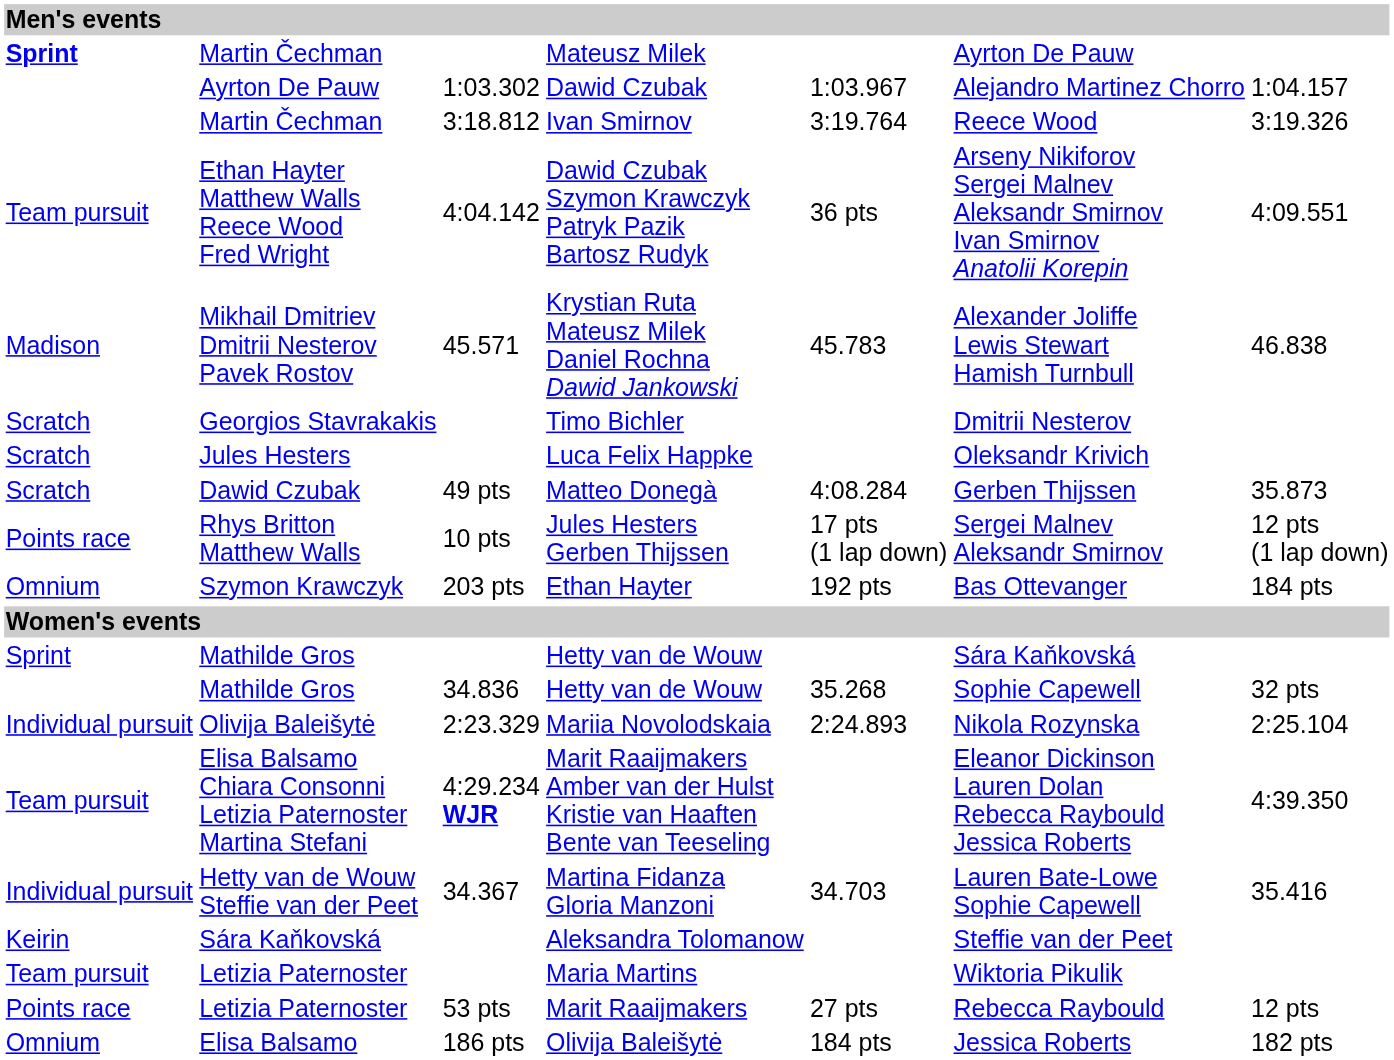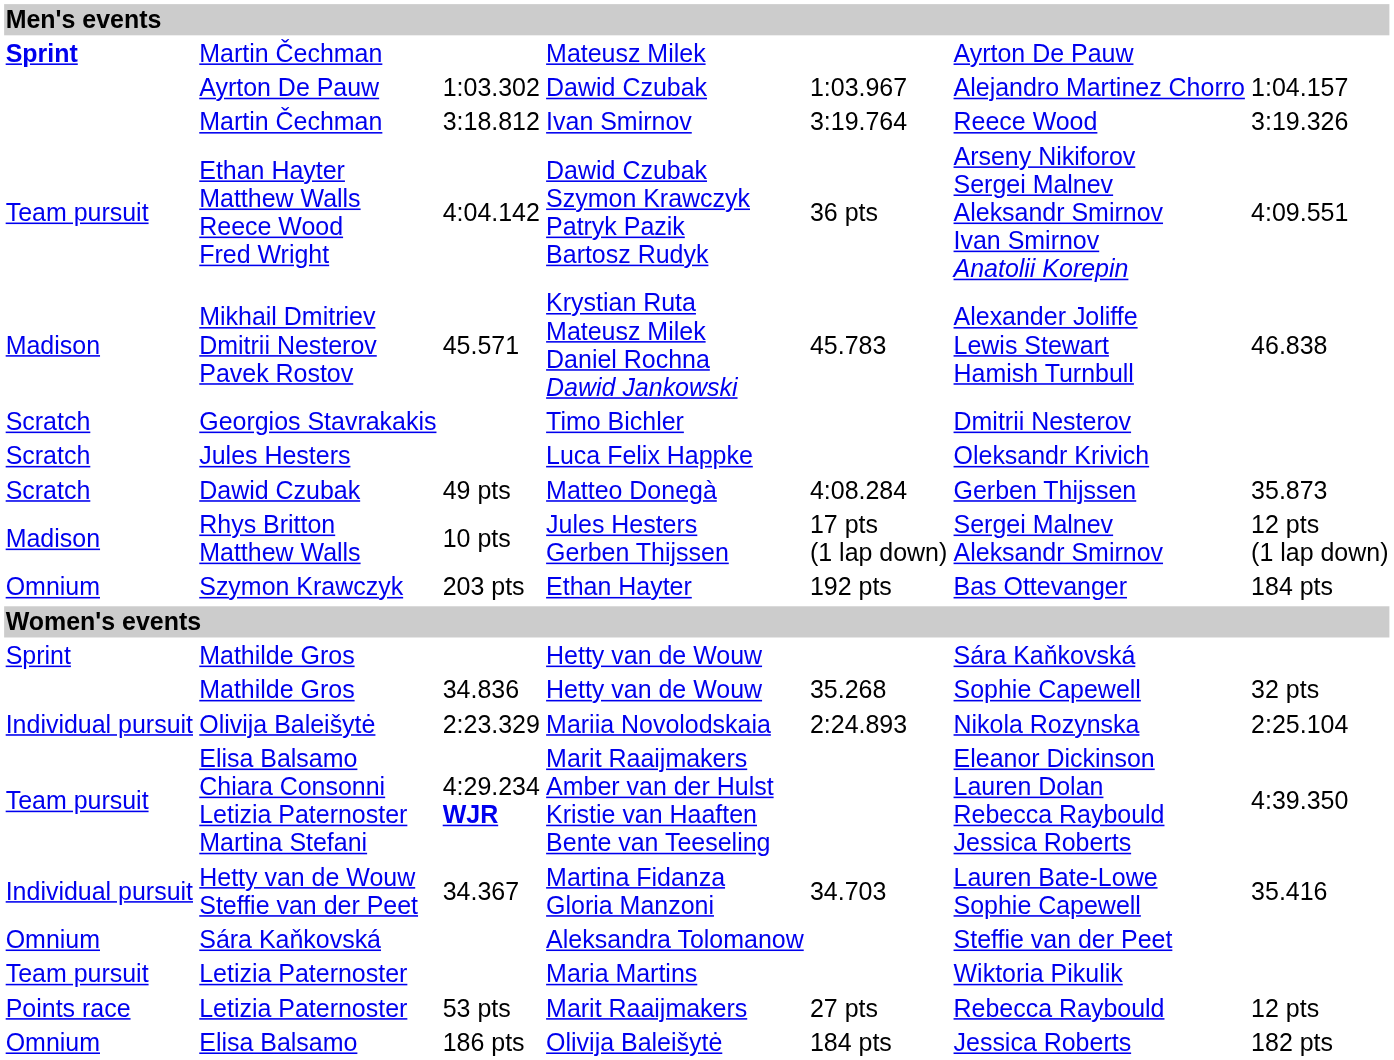 <table>
 <tr bgcolor="#cccccc">
 <td colspan=7><strong>Men's events</strong></td>
 </tr>
 <tr>
 <td><strong><a href='#'>Sprint</a></strong></td>
 <td><a href='#'>Martin Čechman</a><br><small></small></td>
 <td></td>
 <td><a href='#'>Mateusz Milek</a><br><small></small></td>
 <td></td>
 <td><a href='#'>Ayrton De Pauw</a><br><small></small></td>
 <td></td>
 </tr>
 <tr>
 <td></td>
 <td><a href='#'>Ayrton De Pauw</a><br><small></small></td>
 <td>1:03.302</td>
 <td><a href='#'>Dawid Czubak</a><br><small></small></td>
 <td>1:03.967</td>
 <td><a href='#'>Alejandro Martinez Chorro</a><br><small></small></td>
 <td>1:04.157</td>
 </tr>
 <tr>
 <td></td>
 <td><a href='#'>Martin Čechman</a><br><small></small></td>
 <td>3:18.812</td>
 <td><a href='#'>Ivan Smirnov</a><br><small></small></td>
 <td>3:19.764</td>
 <td><a href='#'>Reece Wood</a><br><small></small></td>
 <td>3:19.326</td>
 </tr>
 <tr>
 <td><a href='#'>Team pursuit</a></td>
 <td><a href='#'>Ethan Hayter</a><br><a href='#'>Matthew Walls</a><br><a href='#'>Reece Wood</a><br><a href='#'>Fred Wright</a><br><small></small></td>
 <td>4:04.142</td>
 <td><a href='#'>Dawid Czubak</a><br><a href='#'>Szymon Krawczyk</a><br><a href='#'>Patryk Pazik</a><br><a href='#'>Bartosz Rudyk</a><br><small></small></td>
 <td>36 pts</td>
 <td><a href='#'>Arseny Nikiforov</a><br><a href='#'>Sergei Malnev</a><br><a href='#'>Aleksandr Smirnov</a><br><a href='#'>Ivan Smirnov</a><br><em><a href='#'>Anatolii Korepin</a></em><br><small></small></td>
 <td>4:09.551</td>
 </tr>
 <tr>
 <td><a href='#'>Madison</a></td>
 <td><a href='#'>Mikhail Dmitriev</a><br><a href='#'>Dmitrii Nesterov</a><br><a href='#'>Pavek Rostov</a><br><small></small></td>
 <td>45.571</td>
 <td><a href='#'>Krystian Ruta</a><br><a href='#'>Mateusz Milek</a><br><a href='#'>Daniel Rochna</a><br><em><a href='#'>Dawid Jankowski</a></em><br><small></small></td>
 <td>45.783</td>
 <td><a href='#'>Alexander Joliffe</a><br><a href='#'>Lewis Stewart</a><br><a href='#'>Hamish Turnbull</a><br><small></small></td>
 <td>46.838</td>
 </tr>
 <tr>
 <td><a href='#'>Scratch</a></td>
 <td><a href='#'>Georgios Stavrakakis</a><br><small></small></td>
 <td></td>
 <td><a href='#'>Timo Bichler</a> <br><small></small></td>
 <td></td>
 <td><a href='#'>Dmitrii Nesterov</a><br><small></small></td>
 <td></td>
 </tr>
 <tr>
 <td><a href='#'>Scratch</a></td>
 <td><a href='#'>Jules Hesters</a><br><small></small></td>
 <td></td>
 <td><a href='#'>Luca Felix Happke</a><br><small></small></td>
 <td></td>
 <td><a href='#'>Oleksandr Krivich</a><br><small></small></td>
 <td></td>
 </tr>
 <tr>
 <td><a href='#'>Scratch</a></td>
 <td><a href='#'>Dawid Czubak</a><br><small></small></td>
 <td>49 pts</td>
 <td><a href='#'>Matteo Donegà</a><br><small></small></td>
 <td>4:08.284</td>
 <td><a href='#'>Gerben Thijssen</a><br><small></small></td>
 <td>35.873</td>
 </tr>
 <tr>
-<td><a href='#'>Points race</a></td>
+<td><a href='#'>Madison</a></td>
 <td><a href='#'>Rhys Britton</a><br><a href='#'>Matthew Walls</a><br><small></small></td>
 <td>10 pts</td>
 <td><a href='#'>Jules Hesters</a><br><a href='#'>Gerben Thijssen</a><br><small></small></td>
 <td>17 pts<br>(1 lap down)</td>
 <td><a href='#'>Sergei Malnev</a><br><a href='#'>Aleksandr Smirnov</a><br><small></small></td>
 <td>12 pts<br>(1 lap down)</td>
 </tr>
 <tr>
 <td><a href='#'>Omnium</a></td>
 <td><a href='#'>Szymon Krawczyk</a><br><small></small></td>
 <td>203 pts</td>
 <td><a href='#'>Ethan Hayter</a><br><small></small></td>
 <td>192 pts</td>
 <td><a href='#'>Bas Ottevanger</a><br><small></small></td>
 <td>184 pts</td>
 </tr>
 <tr style="background:#ccc;">
 <td colspan=7><strong>Women's events</strong></td>
 </tr>
 <tr>
 <td><a href='#'>Sprint</a></td>
 <td><a href='#'>Mathilde Gros</a><br><small></small></td>
 <td></td>
 <td><a href='#'>Hetty van de Wouw</a><br><small></small></td>
 <td></td>
 <td><a href='#'>Sára Kaňkovská</a><br><small></small></td>
 <td></td>
 </tr>
 <tr>
 <td></td>
 <td><a href='#'>Mathilde Gros</a><br><small></small></td>
 <td>34.836</td>
 <td><a href='#'>Hetty van de Wouw</a><br><small></small></td>
 <td>35.268</td>
 <td><a href='#'>Sophie Capewell</a><br><small></small></td>
 <td>32 pts</td>
 </tr>
 <tr>
 <td><a href='#'>Individual pursuit</a></td>
 <td><a href='#'>Olivija Baleišytė</a><br><small></small></td>
 <td>2:23.329</td>
 <td><a href='#'>Mariia Novolodskaia</a><br><small></small></td>
 <td>2:24.893</td>
 <td><a href='#'>Nikola Rozynska</a><br><small></small></td>
 <td>2:25.104</td>
 </tr>
 <tr>
 <td><a href='#'>Team pursuit</a></td>
 <td><a href='#'>Elisa Balsamo</a><br><a href='#'>Chiara Consonni</a><br><a href='#'>Letizia Paternoster</a><br><a href='#'>Martina Stefani</a><br><small></small></td>
 <td>4:29.234<br><strong><a href='#'>WJR</a></strong></td>
 <td><a href='#'>Marit Raaijmakers</a><br><a href='#'>Amber van der Hulst</a><br><a href='#'>Kristie van Haaften</a><br><a href='#'>Bente van Teeseling</a><br><small></small></td>
 <td></td>
 <td><a href='#'>Eleanor Dickinson</a><br><a href='#'>Lauren Dolan</a><br><a href='#'>Rebecca Raybould</a><br><a href='#'>Jessica Roberts</a><br><small></small></td>
 <td>4:39.350</td>
 </tr>
 <tr>
 <td><a href='#'>Individual pursuit</a></td>
 <td><a href='#'>Hetty van de Wouw</a><br><a href='#'>Steffie van der Peet</a><br><small></small></td>
 <td>34.367</td>
 <td><a href='#'>Martina Fidanza</a><br><a href='#'>Gloria Manzoni</a><br><small></small></td>
 <td>34.703</td>
 <td><a href='#'>Lauren Bate-Lowe</a><br><a href='#'>Sophie Capewell</a><br><small></small></td>
 <td>35.416</td>
 </tr>
 <tr>
-<td><a href='#'>Keirin</a></td>
+<td><a href='#'>Omnium</a></td>
 <td><a href='#'>Sára Kaňkovská</a><br><small></small></td>
 <td></td>
 <td><a href='#'>Aleksandra Tolomanow</a><br><small></small></td>
 <td></td>
 <td><a href='#'>Steffie van der Peet</a><br><small></small></td>
 <td></td>
 </tr>
 <tr>
 <td><a href='#'>Team pursuit</a></td>
 <td><a href='#'>Letizia Paternoster</a><br><small></small></td>
 <td></td>
 <td><a href='#'>Maria Martins</a><br><small></small></td>
 <td></td>
 <td><a href='#'>Wiktoria Pikulik</a><br><small></small></td>
 <td></td>
 </tr>
 <tr>
 <td><a href='#'>Points race</a></td>
 <td><a href='#'>Letizia Paternoster</a><br><small></small></td>
 <td>53 pts</td>
 <td><a href='#'>Marit Raaijmakers</a><br><small></small></td>
 <td>27 pts</td>
 <td><a href='#'>Rebecca Raybould</a><br><small></small></td>
 <td>12 pts</td>
 </tr>
 <tr>
 <td><a href='#'>Omnium</a></td>
 <td><a href='#'>Elisa Balsamo</a><br><small></small></td>
 <td>186 pts</td>
 <td><a href='#'>Olivija Baleišytė</a><br><small></small></td>
 <td>184 pts</td>
 <td><a href='#'>Jessica Roberts</a><br><small></small></td>
 <td>182 pts</td>
 </tr>
 </table>
